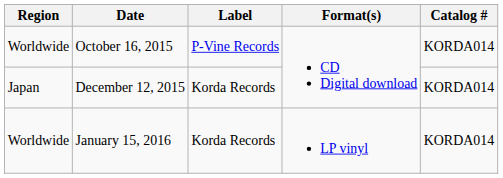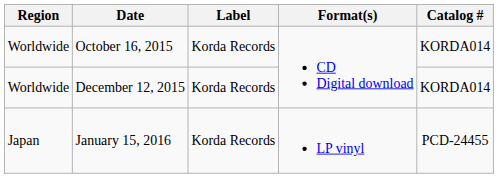 <table class="wikitable">
 <tr>
 <th>Region</th>
 <th>Date</th>
 <th>Label</th>
 <th>Format(s)</th>
 <th>Catalog #</th>
 </tr>
 <tr>
 <td>Worldwide</td>
 <td>October 16, 2015</td>
-<td><a href='#'>P-Vine Records</a></td>
+<td>Korda Records</td>
 <td rowspan="2"><br><ul><li><a href='#'>CD</a></li><li><a href='#'>Digital download</a></li></ul></td>
 <td align="center">KORDA014</td>
 </tr>
 <tr>
-<td>Japan</td>
+<td>Worldwide</td>
 <td>December 12, 2015</td>
 <td>Korda Records</td>
 <td align="center">KORDA014</td>
 </tr>
 <tr>
-<td>Worldwide</td>
+<td>Japan</td>
 <td>January 15, 2016</td>
 <td>Korda Records</td>
 <td><br><ul><li><a href='#'>LP vinyl</a></li></ul></td>
-<td align="center">KORDA014</td>
+<td align="center">PCD-24455</td>
 </tr>
 </table>
